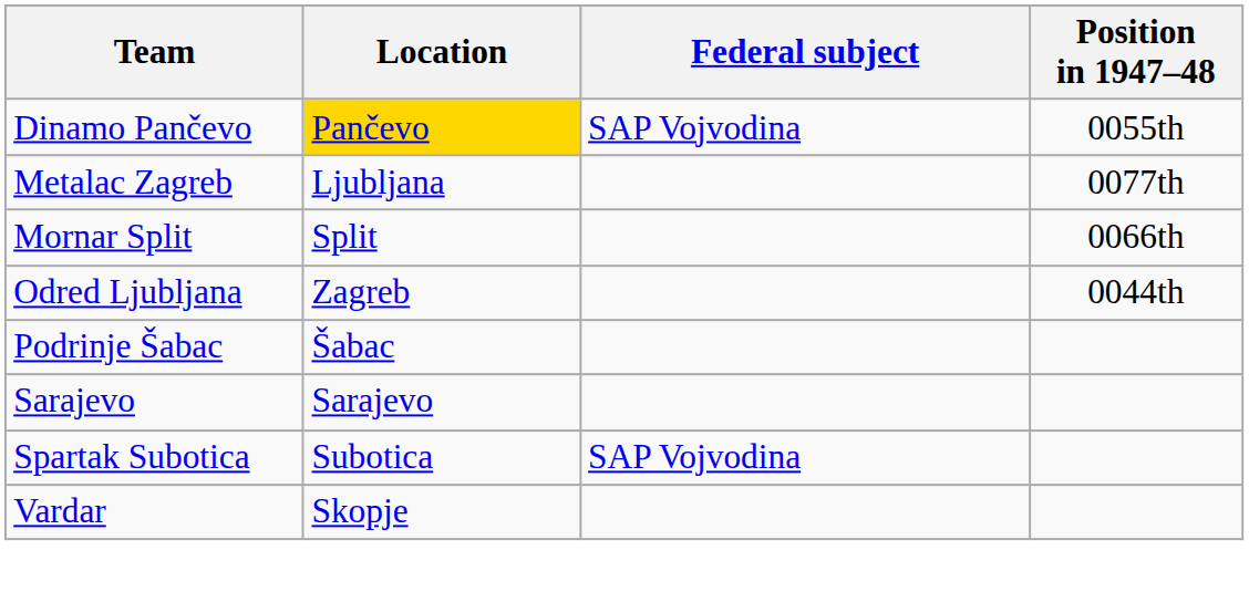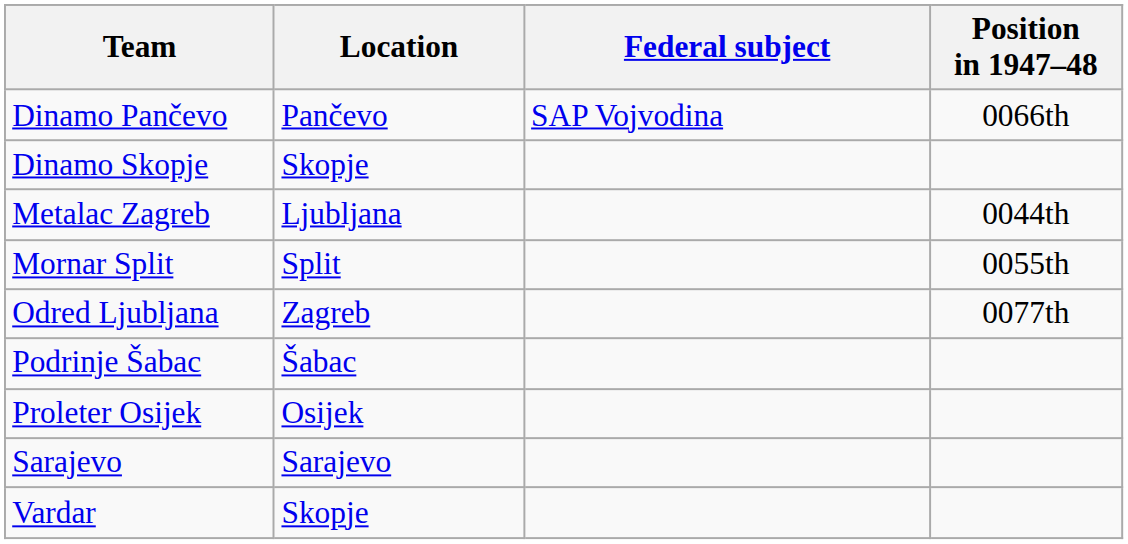 <table class="wikitable sortable" style="text-align: left;">
 <tr>
 <th width="130">Team</th>
 <th width="120">Location</th>
 <th width="200"><a href='#'>Federal subject</a></th>
 <th width="90">Position<br>in 1947–48</th>
 </tr>
 <tr>
 <td><a href='#'>Dinamo Pančevo</a></td>
-<td style="background: gold;"><a href='#'>Pančevo</a></td>
+<td><a href='#'>Pančevo</a></td>
 <td> <a href='#'>SAP Vojvodina</a></td>
-<td style="text-align:center;"><span>005</span>5th</td>
+<td style="text-align:center;"><span>006</span>6th</td>
+</tr>
+<tr>
+<td><a href='#'>Dinamo Skopje</a></td>
+<td><a href='#'>Skopje</a></td>
+<td></td>
+<td></td>
 </tr>
 <tr>
 <td><a href='#'>Metalac Zagreb</a></td>
 <td><a href='#'>Ljubljana</a></td>
 <td></td>
-<td style="text-align:center;"><span>007</span>7th</td>
+<td style="text-align:center;"><span>004</span>4th</td>
 </tr>
 <tr>
 <td><a href='#'>Mornar Split</a></td>
 <td><a href='#'>Split</a></td>
 <td></td>
-<td style="text-align:center;"><span>006</span>6th</td>
+<td style="text-align:center;"><span>005</span>5th</td>
 </tr>
 <tr>
 <td><a href='#'>Odred Ljubljana</a></td>
 <td><a href='#'>Zagreb</a></td>
 <td></td>
-<td style="text-align:center;"><span>004</span>4th</td>
+<td style="text-align:center;"><span>007</span>7th</td>
 </tr>
 <tr>
 <td><a href='#'>Podrinje Šabac</a></td>
 <td><a href='#'>Šabac</a></td>
+<td></td>
+<td></td>
+</tr>
+<tr>
+<td><a href='#'>Proleter Osijek</a></td>
+<td><a href='#'>Osijek</a></td>
 <td></td>
 <td></td>
 </tr>
 <tr>
 <td><a href='#'>Sarajevo</a></td>
 <td><a href='#'>Sarajevo</a></td>
 <td></td>
 <td></td>
 </tr>
 <tr>
-<td><a href='#'>Spartak Subotica</a></td>
-<td><a href='#'>Subotica</a></td>
-<td> <a href='#'>SAP Vojvodina</a></td>
-<td></td>
-</tr>
-<tr>
 <td><a href='#'>Vardar</a></td>
 <td><a href='#'>Skopje</a></td>
 <td></td>
 <td></td>
 </tr>
 </table>
